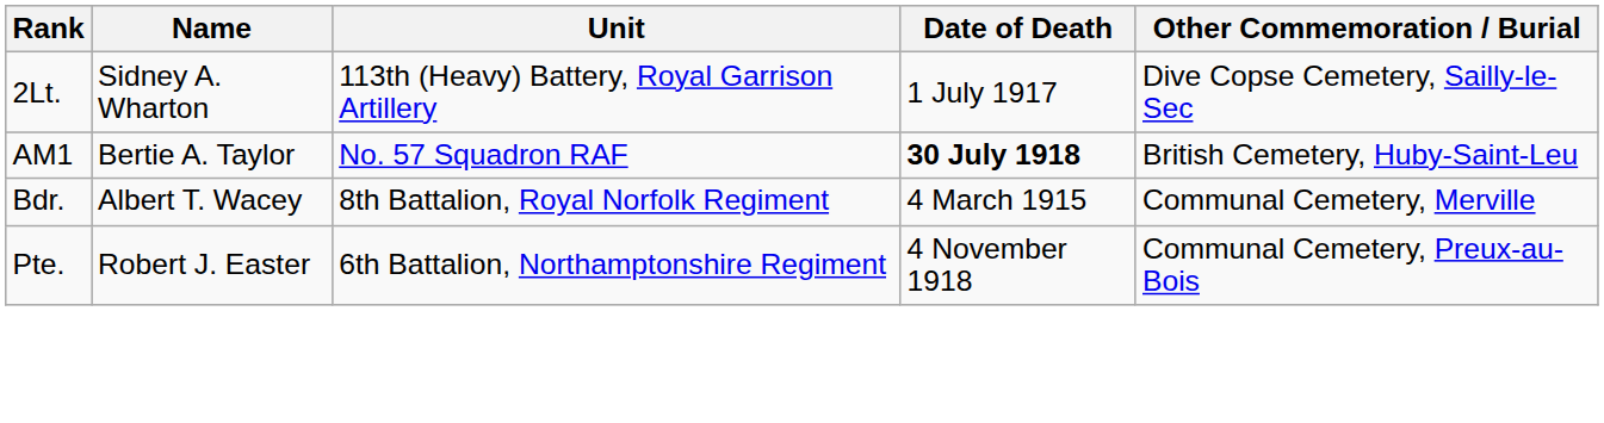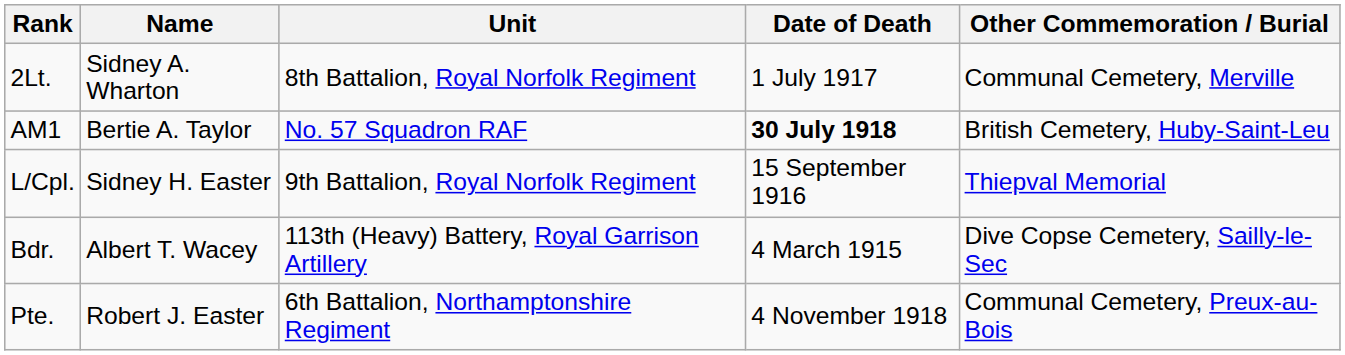 <table class="wikitable">
 <tr>
 <th>Rank</th>
 <th>Name</th>
 <th>Unit</th>
 <th>Date of Death</th>
 <th>Other Commemoration / Burial</th>
 </tr>
 <tr>
 <td>2Lt.</td>
 <td>Sidney A. Wharton</td>
-<td>113th (Heavy) Battery, <a href='#'>Royal Garrison Artillery</a></td>
+<td>8th Battalion, <a href='#'>Royal Norfolk Regiment</a></td>
 <td>1 July 1917</td>
-<td>Dive Copse Cemetery, <a href='#'>Sailly-le-Sec</a></td>
+<td>Communal Cemetery, <a href='#'>Merville</a></td>
 </tr>
 <tr>
 <td>AM1</td>
 <td>Bertie A. Taylor</td>
 <td><a href='#'>No. 57 Squadron RAF</a></td>
 <td><strong>30 July 1918</strong></td>
 <td>British Cemetery, <a href='#'>Huby-Saint-Leu</a></td>
 </tr>
 <tr>
+<td>L/Cpl.</td>
+<td>Sidney H. Easter</td>
+<td>9th Battalion, <a href='#'>Royal Norfolk Regiment</a></td>
+<td>15 September 1916</td>
+<td><a href='#'>Thiepval Memorial</a></td>
+</tr>
+<tr>
 <td>Bdr.</td>
 <td>Albert T. Wacey</td>
-<td>8th Battalion, <a href='#'>Royal Norfolk Regiment</a></td>
+<td>113th (Heavy) Battery, <a href='#'>Royal Garrison Artillery</a></td>
 <td>4 March 1915</td>
-<td>Communal Cemetery, <a href='#'>Merville</a></td>
+<td>Dive Copse Cemetery, <a href='#'>Sailly-le-Sec</a></td>
 </tr>
 <tr>
 <td>Pte.</td>
 <td>Robert J. Easter</td>
 <td>6th Battalion, <a href='#'>Northamptonshire Regiment</a></td>
 <td>4 November 1918</td>
 <td>Communal Cemetery, <a href='#'>Preux-au-Bois</a></td>
 </tr>
 </table>
